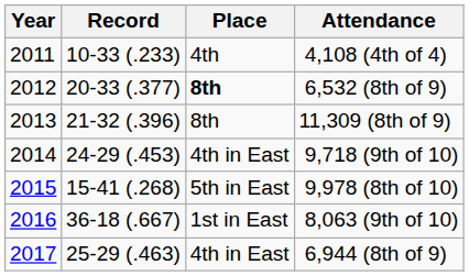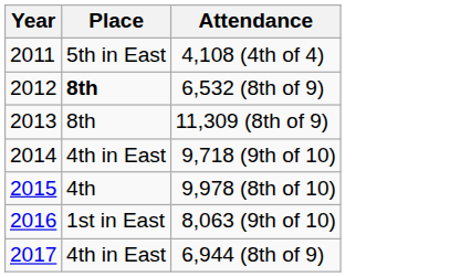 <table class="wikitable">
 <tr>
 <th>Year</th>
-<th>Record</th>
 <th>Place</th>
 <th>Attendance</th>
 </tr>
 <tr>
 <td>2011</td>
-<td>10-33 (.233)</td>
-<td>4th</td>
+<td>5th in East</td>
 <td> 4,108 (4th of 4)</td>
 </tr>
 <tr>
 <td>2012</td>
-<td>20-33 (.377)</td>
 <td><strong>8th</strong></td>
 <td> 6,532 (8th of 9)</td>
 </tr>
 <tr>
 <td>2013</td>
-<td>21-32 (.396)</td>
 <td>8th</td>
 <td>11,309 (8th of 9)</td>
 </tr>
 <tr>
 <td>2014</td>
-<td>24-29 (.453)</td>
 <td>4th in East</td>
 <td> 9,718 (9th of 10)</td>
 </tr>
 <tr>
 <td><a href='#'>2015</a></td>
-<td>15-41 (.268)</td>
-<td>5th in East</td>
+<td>4th</td>
 <td> 9,978 (8th of 10)</td>
 </tr>
 <tr>
 <td><a href='#'>2016</a></td>
-<td>36-18 (.667)</td>
 <td>1st in East</td>
 <td> 8,063 (9th of 10)</td>
 </tr>
 <tr>
 <td><a href='#'>2017</a></td>
-<td>25-29 (.463)</td>
 <td>4th in East</td>
 <td> 6,944 (8th of 9)</td>
 </tr>
 </table>
